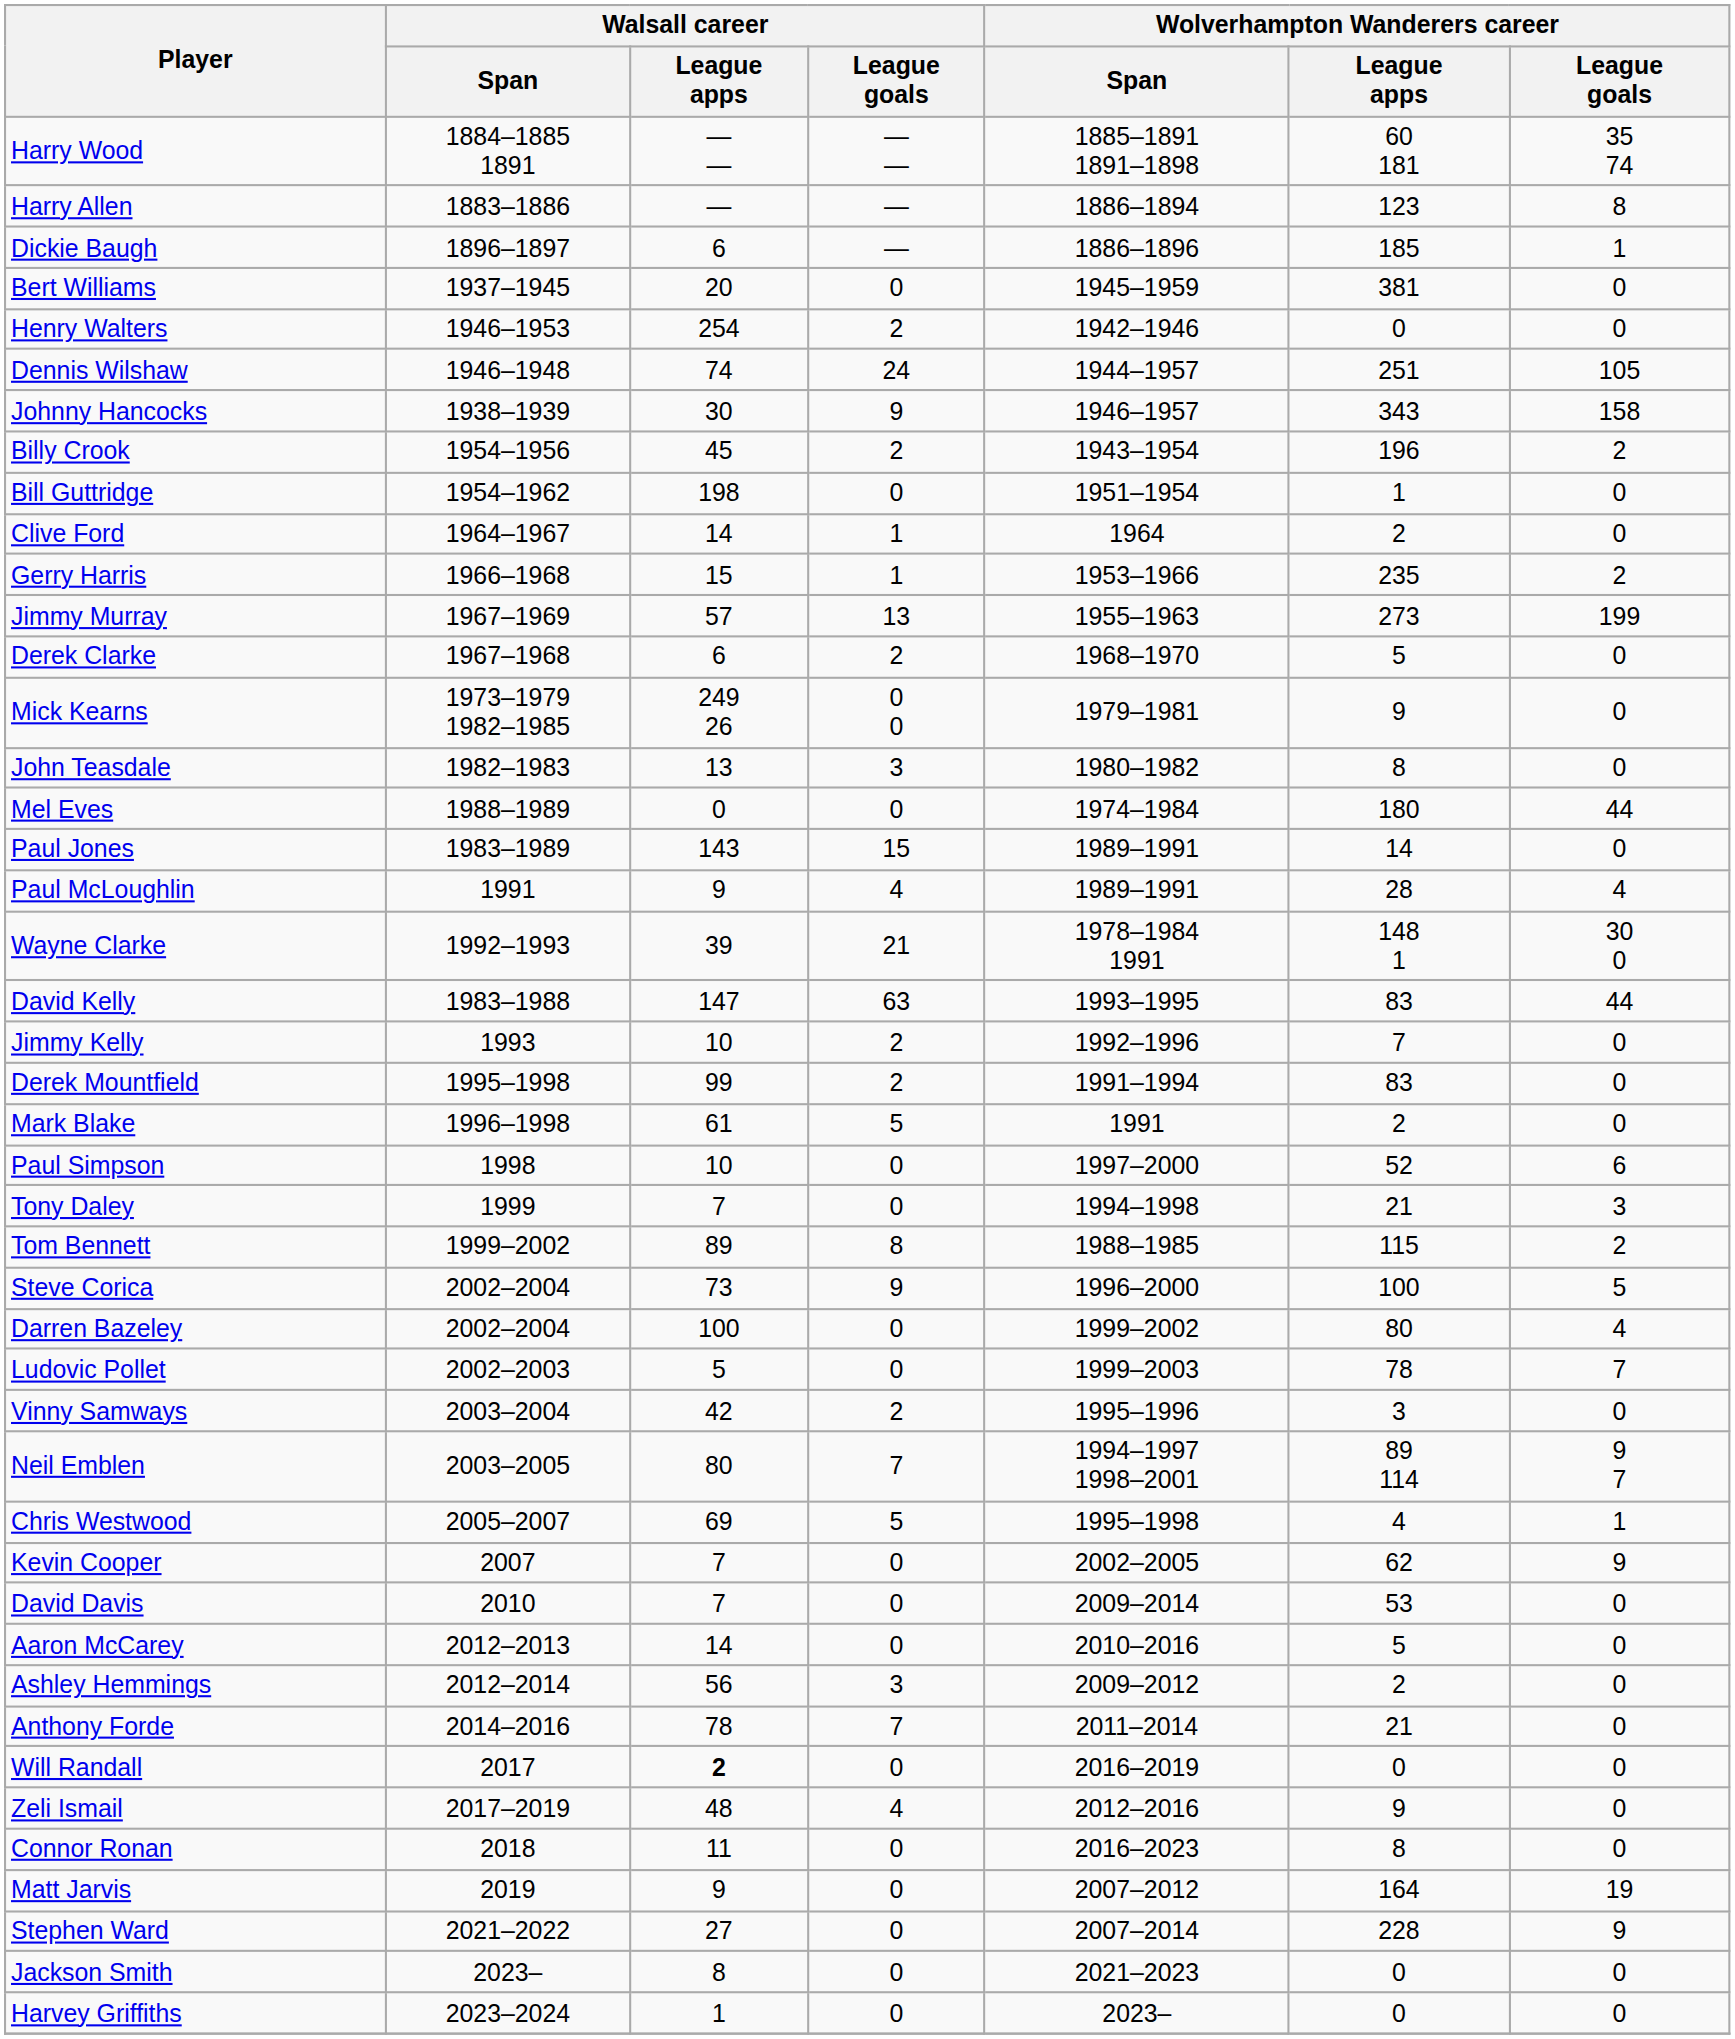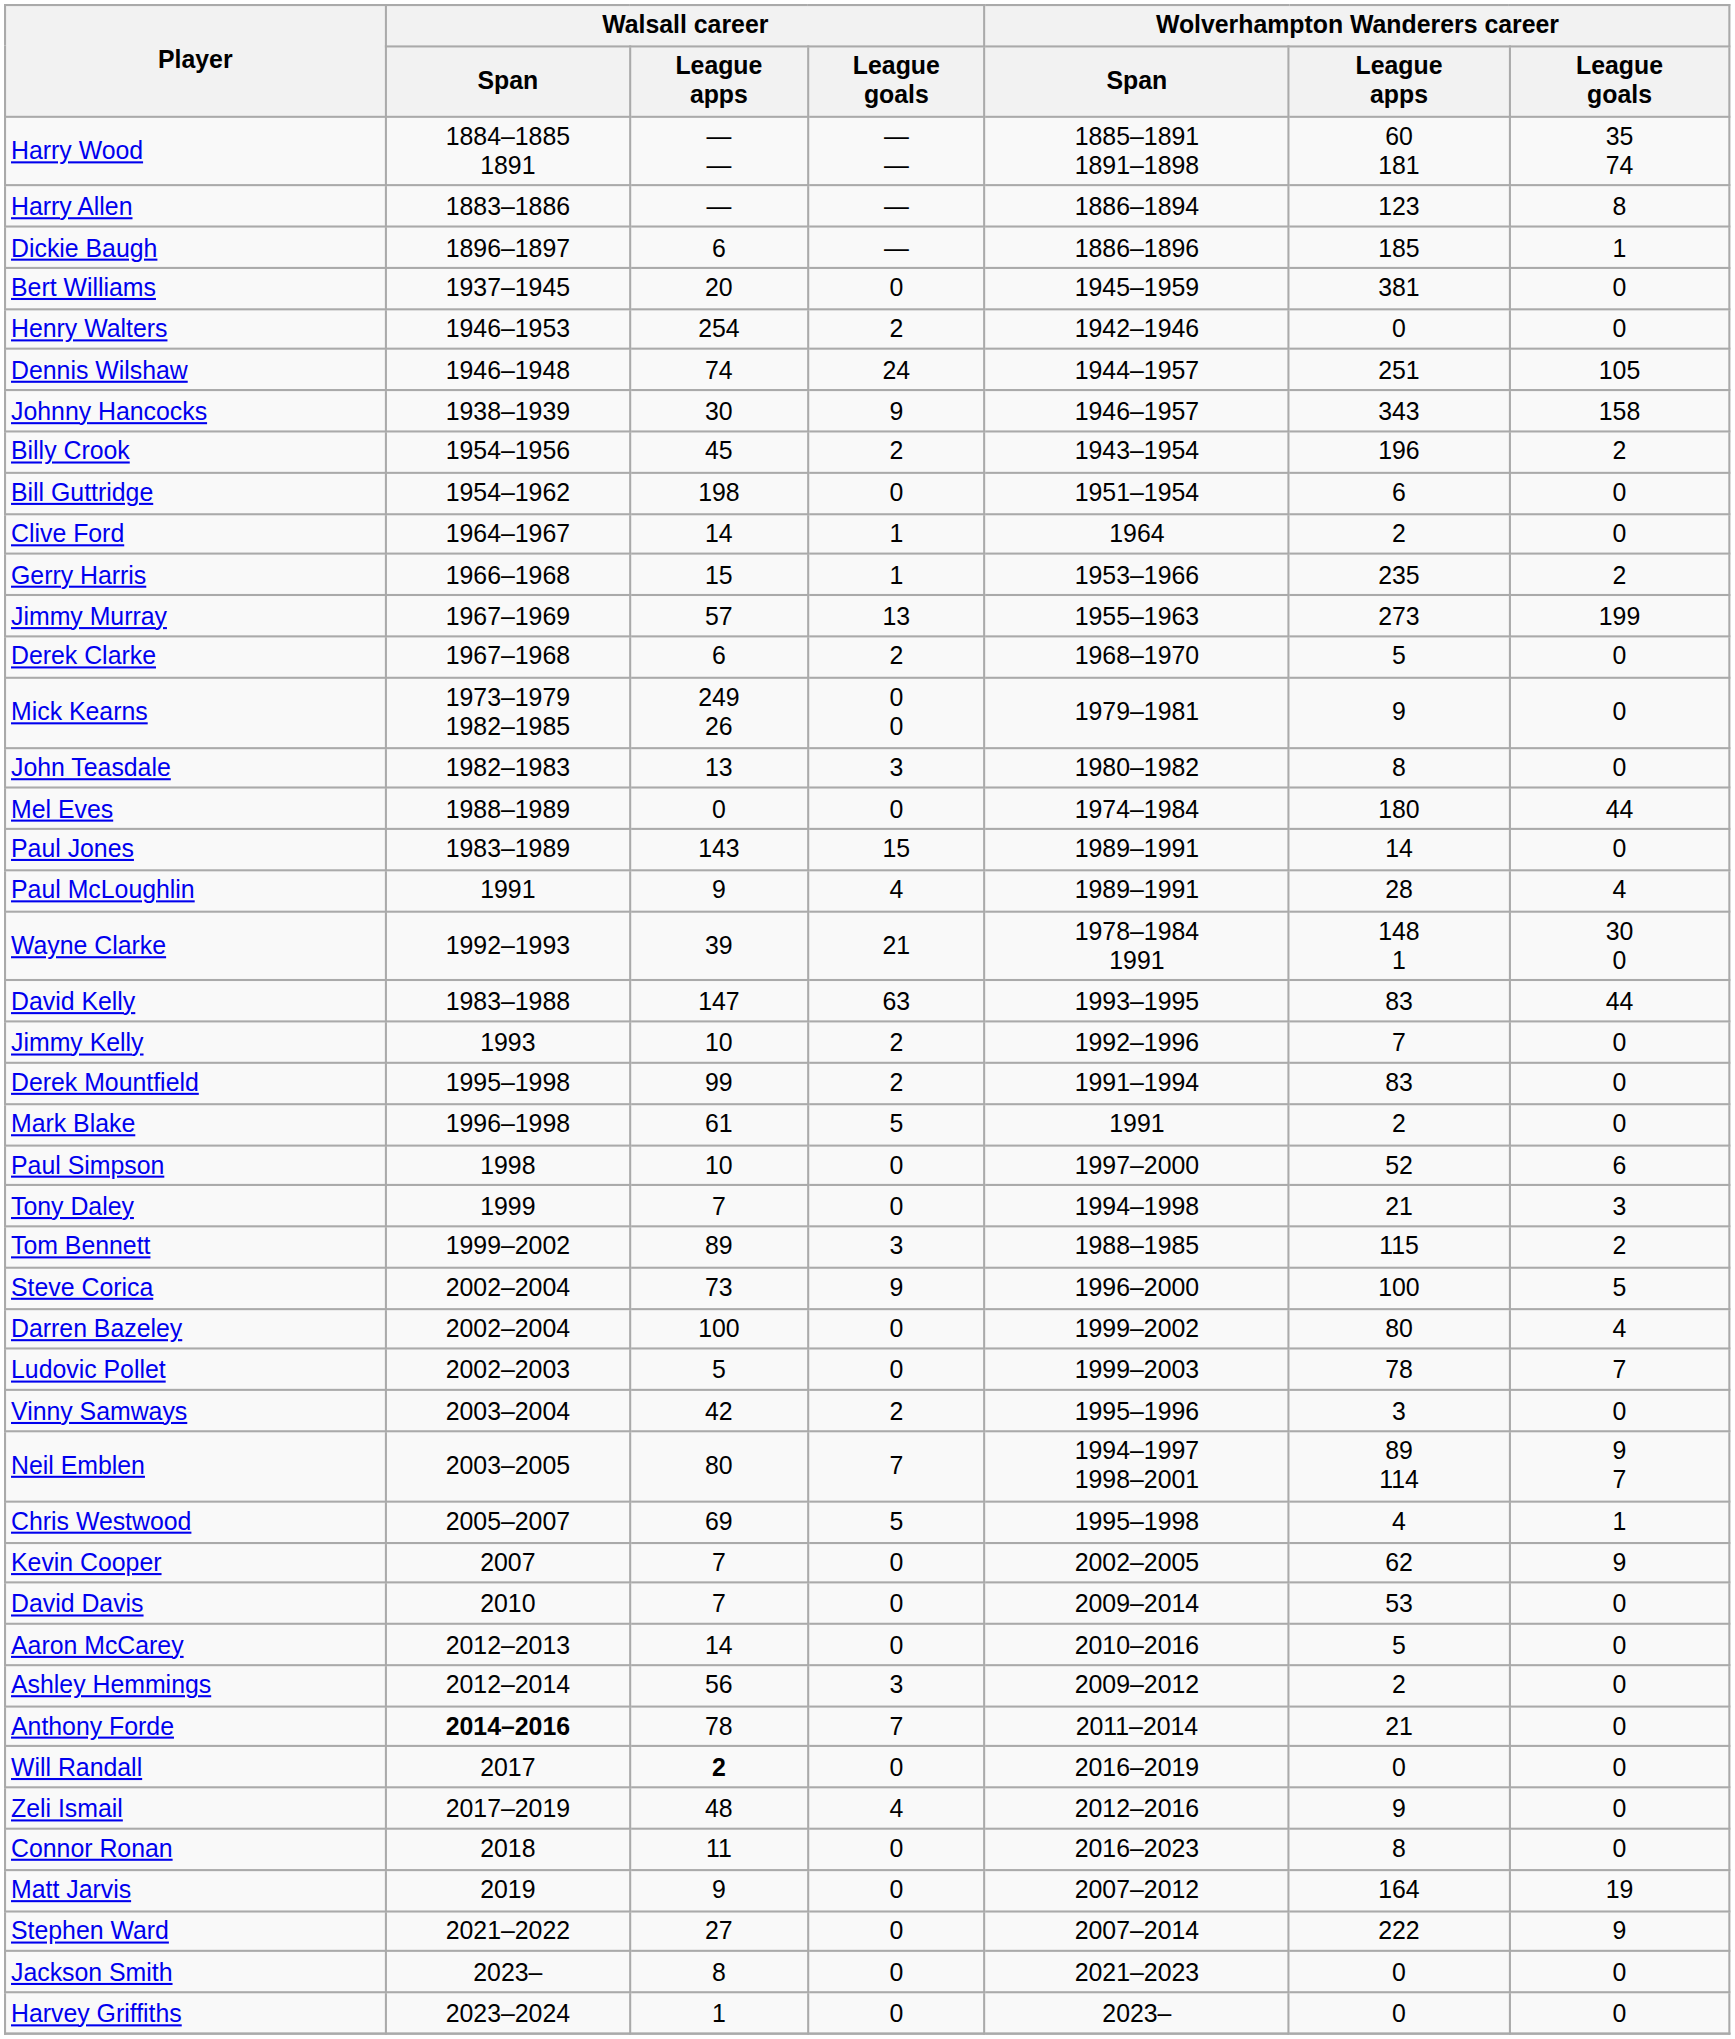 <table class="wikitable plainrowheaders" style="text-align: center; width: 66%; font-size: 12px">
 <tr>
 <th rowspan="2" scope="col">Player</th>
 <th colspan="3" scope="col">Walsall career</th>
 <th colspan="3" scope="col">Wolverhampton Wanderers career</th>
 </tr>
 <tr>
 <th scope="col">Span</th>
 <th scope="col">League<br>apps</th>
 <th scope="col">League<br>goals</th>
 <th scope="col">Span</th>
 <th scope="col">League<br>apps</th>
 <th scope="col">League<br>goals</th>
 </tr>
 <tr>
 <td align="left"> <a href='#'>Harry Wood</a></td>
 <td>1884–1885<br> 1891</td>
 <td>—<br> —</td>
 <td>—<br> —</td>
 <td>1885–1891<br> 1891–1898</td>
 <td>60<br> 181</td>
 <td>35<br> 74</td>
 </tr>
 <tr>
 <td align="left"> <a href='#'>Harry Allen</a></td>
 <td>1883–1886</td>
 <td>—</td>
 <td>—</td>
 <td>1886–1894</td>
 <td>123</td>
 <td>8</td>
 </tr>
 <tr>
 <td align="left"> <a href='#'>Dickie Baugh</a></td>
 <td>1896–1897</td>
 <td>6</td>
 <td>—</td>
 <td>1886–1896</td>
 <td>185</td>
 <td>1</td>
 </tr>
 <tr>
 <td align="left"> <a href='#'>Bert Williams</a></td>
 <td>1937–1945</td>
 <td>20</td>
 <td>0</td>
 <td>1945–1959</td>
 <td>381</td>
 <td>0</td>
 </tr>
 <tr>
 <td align="left"> <a href='#'>Henry Walters</a></td>
 <td>1946–1953</td>
 <td>254</td>
 <td>2</td>
 <td>1942–1946</td>
 <td>0</td>
 <td>0</td>
 </tr>
 <tr>
 <td align="left"> <a href='#'>Dennis Wilshaw</a></td>
 <td>1946–1948</td>
 <td>74</td>
 <td>24</td>
 <td>1944–1957</td>
 <td>251</td>
 <td>105</td>
 </tr>
 <tr>
 <td align="left"> <a href='#'>Johnny Hancocks</a></td>
 <td>1938–1939</td>
 <td>30</td>
 <td>9</td>
 <td>1946–1957</td>
 <td>343</td>
 <td>158</td>
 </tr>
 <tr>
 <td align="left"> <a href='#'>Billy Crook</a></td>
 <td>1954–1956</td>
 <td>45</td>
 <td>2</td>
 <td>1943–1954</td>
 <td>196</td>
 <td>2</td>
 </tr>
 <tr>
 <td align="left"> <a href='#'>Bill Guttridge</a></td>
 <td>1954–1962</td>
 <td>198</td>
 <td>0</td>
 <td>1951–1954</td>
-<td>1</td>
+<td>6</td>
 <td>0</td>
 </tr>
 <tr>
 <td align="left"> <a href='#'>Clive Ford</a></td>
 <td>1964–1967</td>
 <td>14</td>
 <td>1</td>
 <td>1964</td>
 <td>2</td>
 <td>0</td>
 </tr>
 <tr>
 <td align="left"> <a href='#'>Gerry Harris</a></td>
 <td>1966–1968</td>
 <td>15</td>
 <td>1</td>
 <td>1953–1966</td>
 <td>235</td>
 <td>2</td>
 </tr>
 <tr>
 <td align="left"> <a href='#'>Jimmy Murray</a></td>
 <td>1967–1969</td>
 <td>57</td>
 <td>13</td>
 <td>1955–1963</td>
 <td>273</td>
 <td>199</td>
 </tr>
 <tr>
 <td align="left"> <a href='#'>Derek Clarke</a></td>
 <td>1967–1968</td>
 <td>6</td>
 <td>2</td>
 <td>1968–1970</td>
 <td>5</td>
 <td>0</td>
 </tr>
 <tr>
 <td align="left"> <a href='#'>Mick Kearns</a></td>
 <td>1973–1979<br> 1982–1985</td>
 <td>249<br> 26</td>
 <td>0<br> 0</td>
 <td>1979–1981</td>
 <td>9</td>
 <td>0</td>
 </tr>
 <tr>
 <td align="left"> <a href='#'>John Teasdale</a></td>
 <td>1982–1983</td>
 <td>13</td>
 <td>3</td>
 <td>1980–1982</td>
 <td>8</td>
 <td>0</td>
 </tr>
 <tr>
 <td align="left"> <a href='#'>Mel Eves</a></td>
 <td>1988–1989</td>
 <td>0</td>
 <td>0</td>
 <td>1974–1984</td>
 <td>180</td>
 <td>44</td>
 </tr>
 <tr>
 <td align="left"> <a href='#'>Paul Jones</a></td>
 <td>1983–1989</td>
 <td>143</td>
 <td>15</td>
 <td>1989–1991</td>
 <td>14</td>
 <td>0</td>
 </tr>
 <tr>
 <td align="left"> <a href='#'>Paul McLoughlin</a></td>
 <td>1991</td>
 <td>9</td>
 <td>4</td>
 <td>1989–1991</td>
 <td>28</td>
 <td>4</td>
 </tr>
 <tr>
 <td align="left"> <a href='#'>Wayne Clarke</a></td>
 <td>1992–1993</td>
 <td>39</td>
 <td>21</td>
 <td>1978–1984<br> 1991</td>
 <td>148<br> 1</td>
 <td>30<br> 0</td>
 </tr>
 <tr>
 <td align="left"> <a href='#'>David Kelly</a></td>
 <td>1983–1988</td>
 <td>147</td>
 <td>63</td>
 <td>1993–1995</td>
 <td>83</td>
 <td>44</td>
 </tr>
 <tr>
 <td align="left"> <a href='#'>Jimmy Kelly</a></td>
 <td>1993</td>
 <td>10</td>
 <td>2</td>
 <td>1992–1996</td>
 <td>7</td>
 <td>0</td>
 </tr>
 <tr>
 <td align="left"> <a href='#'>Derek Mountfield</a></td>
 <td>1995–1998</td>
 <td>99</td>
 <td>2</td>
 <td>1991–1994</td>
 <td>83</td>
 <td>0</td>
 </tr>
 <tr>
 <td align="left"> <a href='#'>Mark Blake</a></td>
 <td>1996–1998</td>
 <td>61</td>
 <td>5</td>
 <td>1991</td>
 <td>2</td>
 <td>0</td>
 </tr>
 <tr>
 <td align="left"> <a href='#'>Paul Simpson</a></td>
 <td>1998</td>
 <td>10</td>
 <td>0</td>
 <td>1997–2000</td>
 <td>52</td>
 <td>6</td>
 </tr>
 <tr>
 <td align="left"> <a href='#'>Tony Daley</a></td>
 <td>1999</td>
 <td>7</td>
 <td>0</td>
 <td>1994–1998</td>
 <td>21</td>
 <td>3</td>
 </tr>
 <tr>
 <td align="left"> <a href='#'>Tom Bennett</a></td>
 <td>1999–2002</td>
 <td>89</td>
-<td>8</td>
+<td>3</td>
 <td>1988–1985</td>
 <td>115</td>
 <td>2</td>
 </tr>
 <tr>
 <td align="left"> <a href='#'>Steve Corica</a></td>
 <td>2002–2004</td>
 <td>73</td>
 <td>9</td>
 <td>1996–2000</td>
 <td>100</td>
 <td>5</td>
 </tr>
 <tr>
 <td align="left"> <a href='#'>Darren Bazeley</a></td>
 <td>2002–2004</td>
 <td>100</td>
 <td>0</td>
 <td>1999–2002</td>
 <td>80</td>
 <td>4</td>
 </tr>
 <tr>
 <td align="left"> <a href='#'>Ludovic Pollet</a></td>
 <td>2002–2003</td>
 <td>5</td>
 <td>0</td>
 <td>1999–2003</td>
 <td>78</td>
 <td>7</td>
 </tr>
 <tr>
 <td align="left"> <a href='#'>Vinny Samways</a></td>
 <td>2003–2004</td>
 <td>42</td>
 <td>2</td>
 <td>1995–1996</td>
 <td>3</td>
 <td>0</td>
 </tr>
 <tr>
 <td align="left"> <a href='#'>Neil Emblen</a></td>
 <td>2003–2005</td>
 <td>80</td>
 <td>7</td>
 <td>1994–1997<br> 1998–2001</td>
 <td>89<br> 114</td>
 <td>9<br> 7</td>
 </tr>
 <tr>
 <td align="left"> <a href='#'>Chris Westwood</a></td>
 <td>2005–2007</td>
 <td>69</td>
 <td>5</td>
 <td>1995–1998</td>
 <td>4</td>
 <td>1</td>
 </tr>
 <tr>
 <td align="left"> <a href='#'>Kevin Cooper</a></td>
 <td>2007</td>
 <td>7</td>
 <td>0</td>
 <td>2002–2005</td>
 <td>62</td>
 <td>9</td>
 </tr>
 <tr>
 <td align="left"> <a href='#'>David Davis</a></td>
 <td>2010</td>
 <td>7</td>
 <td>0</td>
 <td>2009–2014</td>
 <td>53</td>
 <td>0</td>
 </tr>
 <tr>
 <td align="left"> <a href='#'>Aaron McCarey</a></td>
 <td>2012–2013</td>
 <td>14</td>
 <td>0</td>
 <td>2010–2016</td>
 <td>5</td>
 <td>0</td>
 </tr>
 <tr>
 <td align="left"> <a href='#'>Ashley Hemmings</a></td>
 <td>2012–2014</td>
 <td>56</td>
 <td>3</td>
 <td>2009–2012</td>
 <td>2</td>
 <td>0</td>
 </tr>
 <tr>
 <td align="left"> <a href='#'>Anthony Forde</a></td>
-<td>2014–2016</td>
+<td><strong>2014–2016</strong></td>
 <td>78</td>
 <td>7</td>
 <td>2011–2014</td>
 <td>21</td>
 <td>0</td>
 </tr>
 <tr>
 <td align="left"> <a href='#'>Will Randall</a></td>
 <td>2017</td>
 <td><strong>2</strong></td>
 <td>0</td>
 <td>2016–2019</td>
 <td>0</td>
 <td>0</td>
 </tr>
 <tr>
 <td align="left"> <a href='#'>Zeli Ismail</a></td>
 <td>2017–2019</td>
 <td>48</td>
 <td>4</td>
 <td>2012–2016</td>
 <td>9</td>
 <td>0</td>
 </tr>
 <tr>
 <td align="left"> <a href='#'>Connor Ronan</a></td>
 <td>2018</td>
 <td>11</td>
 <td>0</td>
 <td>2016–2023</td>
 <td>8</td>
 <td>0</td>
 </tr>
 <tr>
 <td align="left"> <a href='#'>Matt Jarvis</a></td>
 <td>2019</td>
 <td>9</td>
 <td>0</td>
 <td>2007–2012</td>
 <td>164</td>
 <td>19</td>
 </tr>
 <tr>
 <td align="left"> <a href='#'>Stephen Ward</a></td>
 <td>2021–2022</td>
 <td>27</td>
 <td>0</td>
 <td>2007–2014</td>
-<td>228</td>
+<td>222</td>
 <td>9</td>
 </tr>
 <tr>
 <td align="left"> <a href='#'>Jackson Smith</a></td>
 <td>2023–</td>
 <td>8</td>
 <td>0</td>
 <td>2021–2023</td>
 <td>0</td>
 <td>0</td>
 </tr>
 <tr>
 <td align="left"> <a href='#'>Harvey Griffiths</a></td>
 <td>2023–2024</td>
 <td>1</td>
 <td>0</td>
 <td>2023–</td>
 <td>0</td>
 <td>0</td>
 </tr>
 <tr>
 </tr>
 </table>
